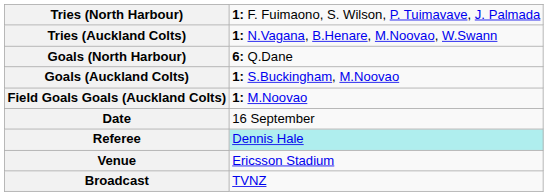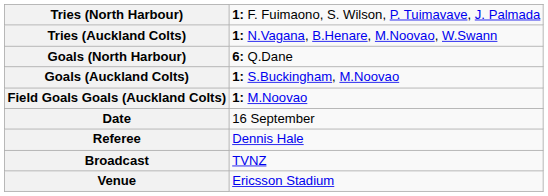 <table class="wikitable">
 <tr>
 <th>Tries (North Harbour)</th>
 <td><strong>1:</strong> F. Fuimaono, S. Wilson, <a href='#'>P. Tuimavave</a>, <a href='#'>J. Palmada</a></td>
 </tr>
 <tr>
 <th>Tries (Auckland Colts)</th>
 <td><strong>1:</strong> <a href='#'>N.Vagana</a>, <a href='#'>B.Henare</a>, <a href='#'>M.Noovao</a>, <a href='#'>W.Swann</a></td>
 </tr>
 <tr>
 <th>Goals (North Harbour)</th>
 <td><strong>6:</strong> Q.Dane</td>
 </tr>
 <tr>
 <th>Goals (Auckland Colts)</th>
 <td><strong>1:</strong> <a href='#'>S.Buckingham</a>, <a href='#'>M.Noovao</a></td>
 </tr>
 <tr>
 <th>Field Goals Goals (Auckland Colts)</th>
 <td><strong>1:</strong> <a href='#'>M.Noovao</a></td>
 </tr>
 <tr>
 <th>Date</th>
 <td>16 September</td>
 </tr>
 <tr>
 <th>Referee</th>
-<td style="background: paleturquoise;"><a href='#'>Dennis Hale</a></td>
+<td><a href='#'>Dennis Hale</a></td>
+</tr>
+<tr>
+<th>Broadcast</th>
+<td><a href='#'>TVNZ</a></td>
 </tr>
 <tr>
 <th>Venue</th>
 <td><a href='#'>Ericsson Stadium</a></td>
 </tr>
-<tr>
-<th>Broadcast</th>
-<td><a href='#'>TVNZ</a></td>
-</tr>
 </table>
